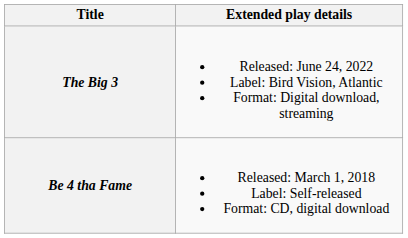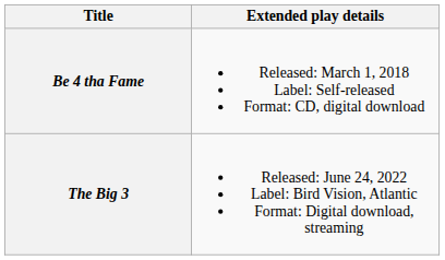 <table class="wikitable plainrowheaders" style="text-align:center;">
 <tr>
 <th scope="col" rowspan="1" style="width:12em;">Title</th>
 <th scope="col" rowspan="1" style="width:16em;">Extended play details</th>
 </tr>
 <tr>
+<th scope="row"><em>Be 4 tha Fame</em></th>
+<td><br><ul><li>Released: March 1, 2018</li><li>Label: Self-released</li><li>Format: CD, digital download</li></ul></td>
+</tr>
+<tr>
 <th scope="row"><em>The Big 3</em></th>
 <td><br><ul><li>Released: June 24, 2022</li><li>Label: Bird Vision, Atlantic</li><li>Format: Digital download, streaming</li></ul></td>
 </tr>
-<tr>
-<th scope="row"><em>Be 4 tha Fame</em></th>
-<td><br><ul><li>Released: March 1, 2018</li><li>Label: Self-released</li><li>Format: CD, digital download</li></ul></td>
-</tr>
 </table>
